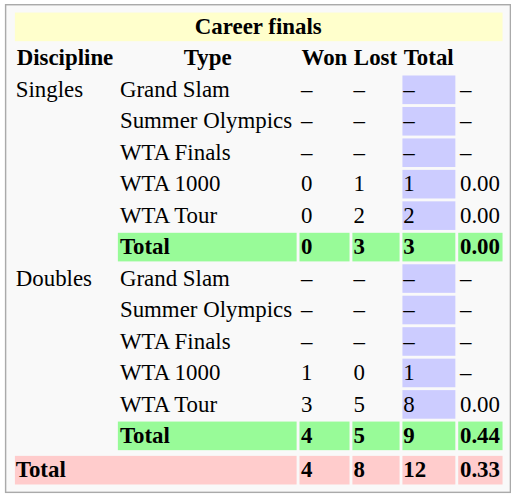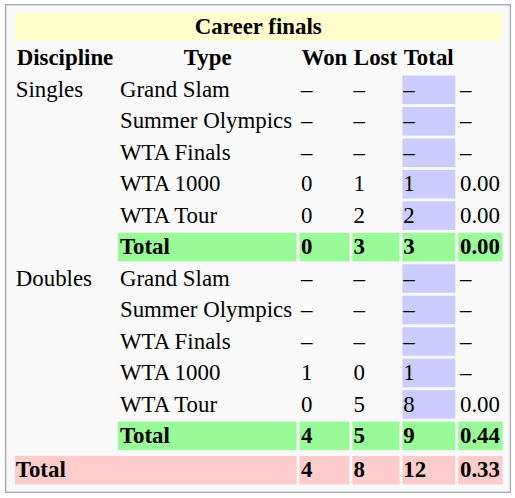 <table class="infobox vcard vevent nowrap" width=40%>
 <tr bgcolor=ffffcc>
 <th colspan=6>Career finals</th>
 </tr>
 <tr>
 <th>Discipline</th>
 <th>Type</th>
 <th>Won</th>
 <th>Lost</th>
 <th>Total</th>
 <th></th>
 </tr>
 <tr>
 <td rowspan=6>Singles</td>
 <td>Grand Slam</td>
 <td>–</td>
 <td>–</td>
 <td bgcolor="CCCCFF">–</td>
 <td>–</td>
 </tr>
 <tr>
 <td>Summer Olympics</td>
 <td>–</td>
 <td>–</td>
 <td bgcolor="CCCCFF">–</td>
 <td>–</td>
 </tr>
 <tr>
 <td>WTA Finals</td>
 <td>–</td>
 <td>–</td>
 <td bgcolor=CCCCFF>–</td>
 <td>–</td>
 </tr>
 <tr>
 <td>WTA 1000</td>
 <td>0</td>
 <td>1</td>
 <td bgcolor="CCCCFF">1</td>
 <td>0.00</td>
 </tr>
 <tr>
 <td>WTA Tour</td>
 <td>0</td>
 <td>2</td>
 <td bgcolor=CCCCFF>2</td>
 <td>0.00</td>
 </tr>
 <tr bgcolor=98FB98>
 <td><strong>Total</strong></td>
 <td><strong>0</strong></td>
 <td><strong>3</strong></td>
 <td><strong>3</strong></td>
 <td><strong>0.00</strong></td>
 </tr>
 <tr>
 <td rowspan=6>Doubles</td>
 <td>Grand Slam</td>
 <td>–</td>
 <td>–</td>
 <td bgcolor=CCCCFF>–</td>
 <td>–</td>
 </tr>
 <tr>
 <td>Summer Olympics</td>
 <td>–</td>
 <td>–</td>
 <td bgcolor=CCCCFF>–</td>
 <td>–</td>
 </tr>
 <tr>
 <td>WTA Finals</td>
 <td>–</td>
 <td>–</td>
 <td bgcolor=CCCCFF>–</td>
 <td>–</td>
 </tr>
 <tr>
 <td>WTA 1000</td>
 <td>1</td>
 <td>0</td>
 <td bgcolor=CCCCFF>1</td>
 <td>–</td>
 </tr>
 <tr>
 <td>WTA Tour</td>
-<td>3</td>
+<td>0</td>
 <td>5</td>
 <td bgcolor=CCCCFF>8</td>
 <td>0.00</td>
 </tr>
 <tr bgcolor=98FB98>
 <td><strong>Total</strong></td>
 <td><strong>4</strong></td>
 <td><strong>5</strong></td>
 <td><strong>9</strong></td>
 <td><strong>0.44</strong></td>
 </tr>
 <tr>
 </tr>
 <tr bgcolor=FFCCCC>
 <td colspan=2><strong>Total</strong></td>
 <td><strong>4</strong></td>
 <td><strong>8</strong></td>
 <td><strong>12</strong></td>
 <td><strong>0.33</strong></td>
 </tr>
 </table>
